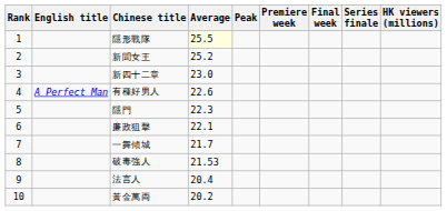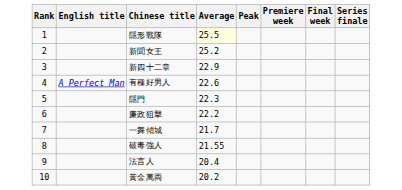 <table class="wikitable sortable" style="margin:auto; margin:auto;">
 <tr>
 <th>Rank</th>
 <th>English title</th>
 <th>Chinese title</th>
 <th>Average</th>
 <th>Peak</th>
 <th>Premiere<br>week</th>
 <th>Final<br>week</th>
 <th>Series<br>finale</th>
-<th>HK viewers<br>(millions)</th>
 </tr>
 <tr>
 <td style="text-align:center;">1</td>
 <td><em></em></td>
 <td>隱形戰隊</td>
 <td style="background: lightyellow;">25.5</td>
-<td></td>
 <td></td>
 <td></td>
 <td></td>
 <td></td>
 </tr>
 <tr>
 <td style="text-align:center;">2</td>
 <td><em></em></td>
 <td>新聞女王</td>
 <td>25.2</td>
 <td></td>
 <td></td>
 <td></td>
 <td></td>
-<td></td>
 </tr>
 <tr>
 <td style="text-align:center;">3</td>
 <td><em></em></td>
 <td>新四十二章</td>
-<td>23.0</td>
-<td></td>
+<td>22.9</td>
 <td></td>
 <td></td>
 <td></td>
 <td></td>
 </tr>
 <tr>
 <td style="text-align:center;">4</td>
 <td><em><a href='#'>A Perfect Man</a></em></td>
 <td>有種好男人</td>
 <td>22.6</td>
 <td></td>
 <td></td>
 <td></td>
 <td></td>
-<td></td>
 </tr>
 <tr>
 <td style="text-align:center;">5</td>
 <td><em></em></td>
 <td>隱門</td>
 <td>22.3</td>
 <td></td>
 <td></td>
 <td></td>
 <td></td>
-<td></td>
 </tr>
 <tr>
 <td style="text-align:center;">6</td>
 <td><em></em></td>
 <td>廉政狙擊</td>
-<td>22.1</td>
-<td></td>
+<td>22.2</td>
 <td></td>
 <td></td>
 <td></td>
 <td></td>
 </tr>
 <tr>
 <td style="text-align:center;">7</td>
 <td><em></em></td>
 <td>一舞傾城</td>
 <td>21.7</td>
 <td></td>
 <td></td>
 <td></td>
 <td></td>
-<td></td>
 </tr>
 <tr>
 <td style="text-align:center;">8</td>
 <td><em></em></td>
 <td>破毒強人</td>
-<td>21.53</td>
-<td></td>
+<td>21.55</td>
 <td></td>
 <td></td>
 <td></td>
 <td></td>
 </tr>
 <tr>
 <td style="text-align:center;">9</td>
 <td><em></em></td>
 <td>法言人</td>
 <td>20.4</td>
 <td></td>
 <td></td>
 <td></td>
 <td></td>
-<td></td>
 </tr>
 <tr>
 <td style="text-align:center;">10</td>
 <td><em></em></td>
 <td>黃金萬両</td>
 <td>20.2</td>
 <td></td>
 <td></td>
 <td></td>
 <td></td>
-<td></td>
 </tr>
 </table>
